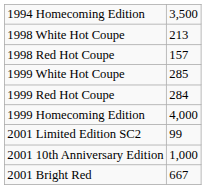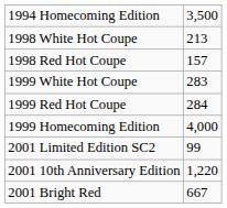 <table class="wikitable">
 <tr>
 <td>1994 Homecoming Edition</td>
 <td>3,500</td>
 </tr>
 <tr>
 <td>1998 White Hot Coupe</td>
 <td>213</td>
 </tr>
 <tr>
 <td>1998 Red Hot Coupe</td>
 <td>157</td>
 </tr>
 <tr>
 <td>1999 White Hot Coupe</td>
-<td>285</td>
+<td>283</td>
 </tr>
 <tr>
 <td>1999 Red Hot Coupe</td>
 <td>284</td>
 </tr>
 <tr>
 <td>1999 Homecoming Edition</td>
 <td>4,000</td>
 </tr>
 <tr>
 <td>2001 Limited Edition SC2</td>
 <td>99</td>
 </tr>
 <tr>
 <td>2001 10th Anniversary Edition</td>
-<td>1,000</td>
+<td>1,220</td>
 </tr>
 <tr>
 <td>2001 Bright Red</td>
 <td>667</td>
 </tr>
 </table>
